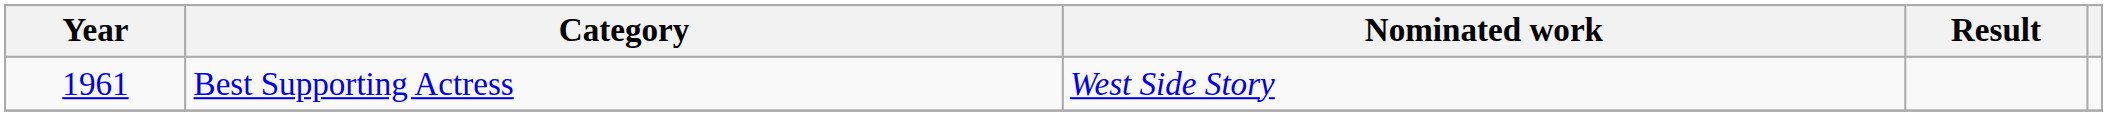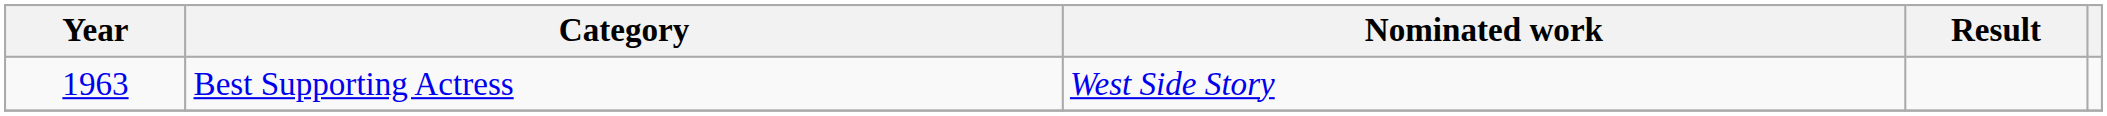 <table class=wikitable>
 <tr>
 <th scope="col" style="width:5em;">Year</th>
 <th scope="col" style="width:26em;">Category</th>
 <th scope="col" style="width:25em;">Nominated work</th>
 <th scope="col" style="width:5em;">Result</th>
 <th></th>
 </tr>
 <tr>
-<td style="text-align:center;"><a href='#'>1961</a></td>
+<td style="text-align:center;"><a href='#'>1963</a></td>
 <td><a href='#'>Best Supporting Actress</a></td>
 <td><em><a href='#'>West Side Story</a></em></td>
 <td></td>
 <td style="text-align:center;"></td>
 </tr>
 <tr>
 </tr>
 </table>
